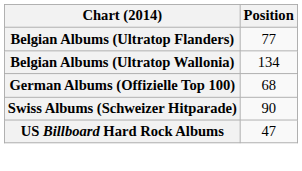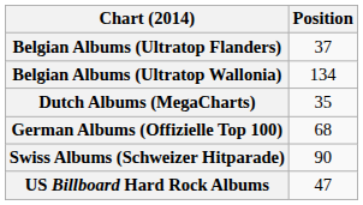 <table class="wikitable plainrowheaders sortable" style="text-align:left;">
 <tr>
 <th scope="col">Chart (2014)</th>
 <th scope="col">Position</th>
 </tr>
 <tr>
 <th scope="row">Belgian Albums (Ultratop Flanders)</th>
-<td style="text-align:center;">77</td>
+<td style="text-align:center;">37</td>
 </tr>
 <tr>
 <th scope="row">Belgian Albums (Ultratop Wallonia)</th>
 <td style="text-align:center;">134</td>
+</tr>
+<tr>
+<th scope="row">Dutch Albums (MegaCharts)</th>
+<td style="text-align:center;">35</td>
 </tr>
 <tr>
 <th scope="row">German Albums (Offizielle Top 100)</th>
 <td style="text-align:center;">68</td>
 </tr>
 <tr>
 <th scope="row">Swiss Albums (Schweizer Hitparade)</th>
 <td style="text-align:center;">90</td>
 </tr>
 <tr>
 <th scope="row">US <em>Billboard</em> Hard Rock Albums</th>
 <td style="text-align:center;">47</td>
 </tr>
 </table>
